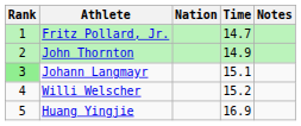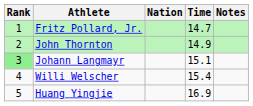 <table class="wikitable sortable" style="text-align:center">
 <tr>
 <th>Rank</th>
 <th>Athlete</th>
 <th>Nation</th>
 <th>Time</th>
 <th>Notes</th>
 </tr>
 <tr bgcolor=bbf3bb>
 <td>1</td>
 <td align=left><a href='#'>Fritz Pollard, Jr.</a></td>
 <td align=left></td>
 <td>14.7</td>
 <td></td>
 </tr>
 <tr bgcolor=bbf3bb>
 <td>2</td>
 <td align=left><a href='#'>John Thornton</a></td>
 <td align=left></td>
 <td>14.9</td>
 <td></td>
 </tr>
 <tr>
 <td style="background: lightgreen;">3</td>
 <td align=left><a href='#'>Johann Langmayr</a></td>
 <td align=left></td>
 <td>15.1</td>
 <td></td>
 </tr>
 <tr>
 <td>4</td>
 <td align=left><a href='#'>Willi Welscher</a></td>
 <td align=left></td>
-<td>15.2</td>
+<td>15.4</td>
 <td></td>
 </tr>
 <tr>
 <td>5</td>
 <td align=left><a href='#'>Huang Yingjie</a></td>
 <td align=left></td>
 <td>16.9</td>
 <td></td>
 </tr>
 </table>
